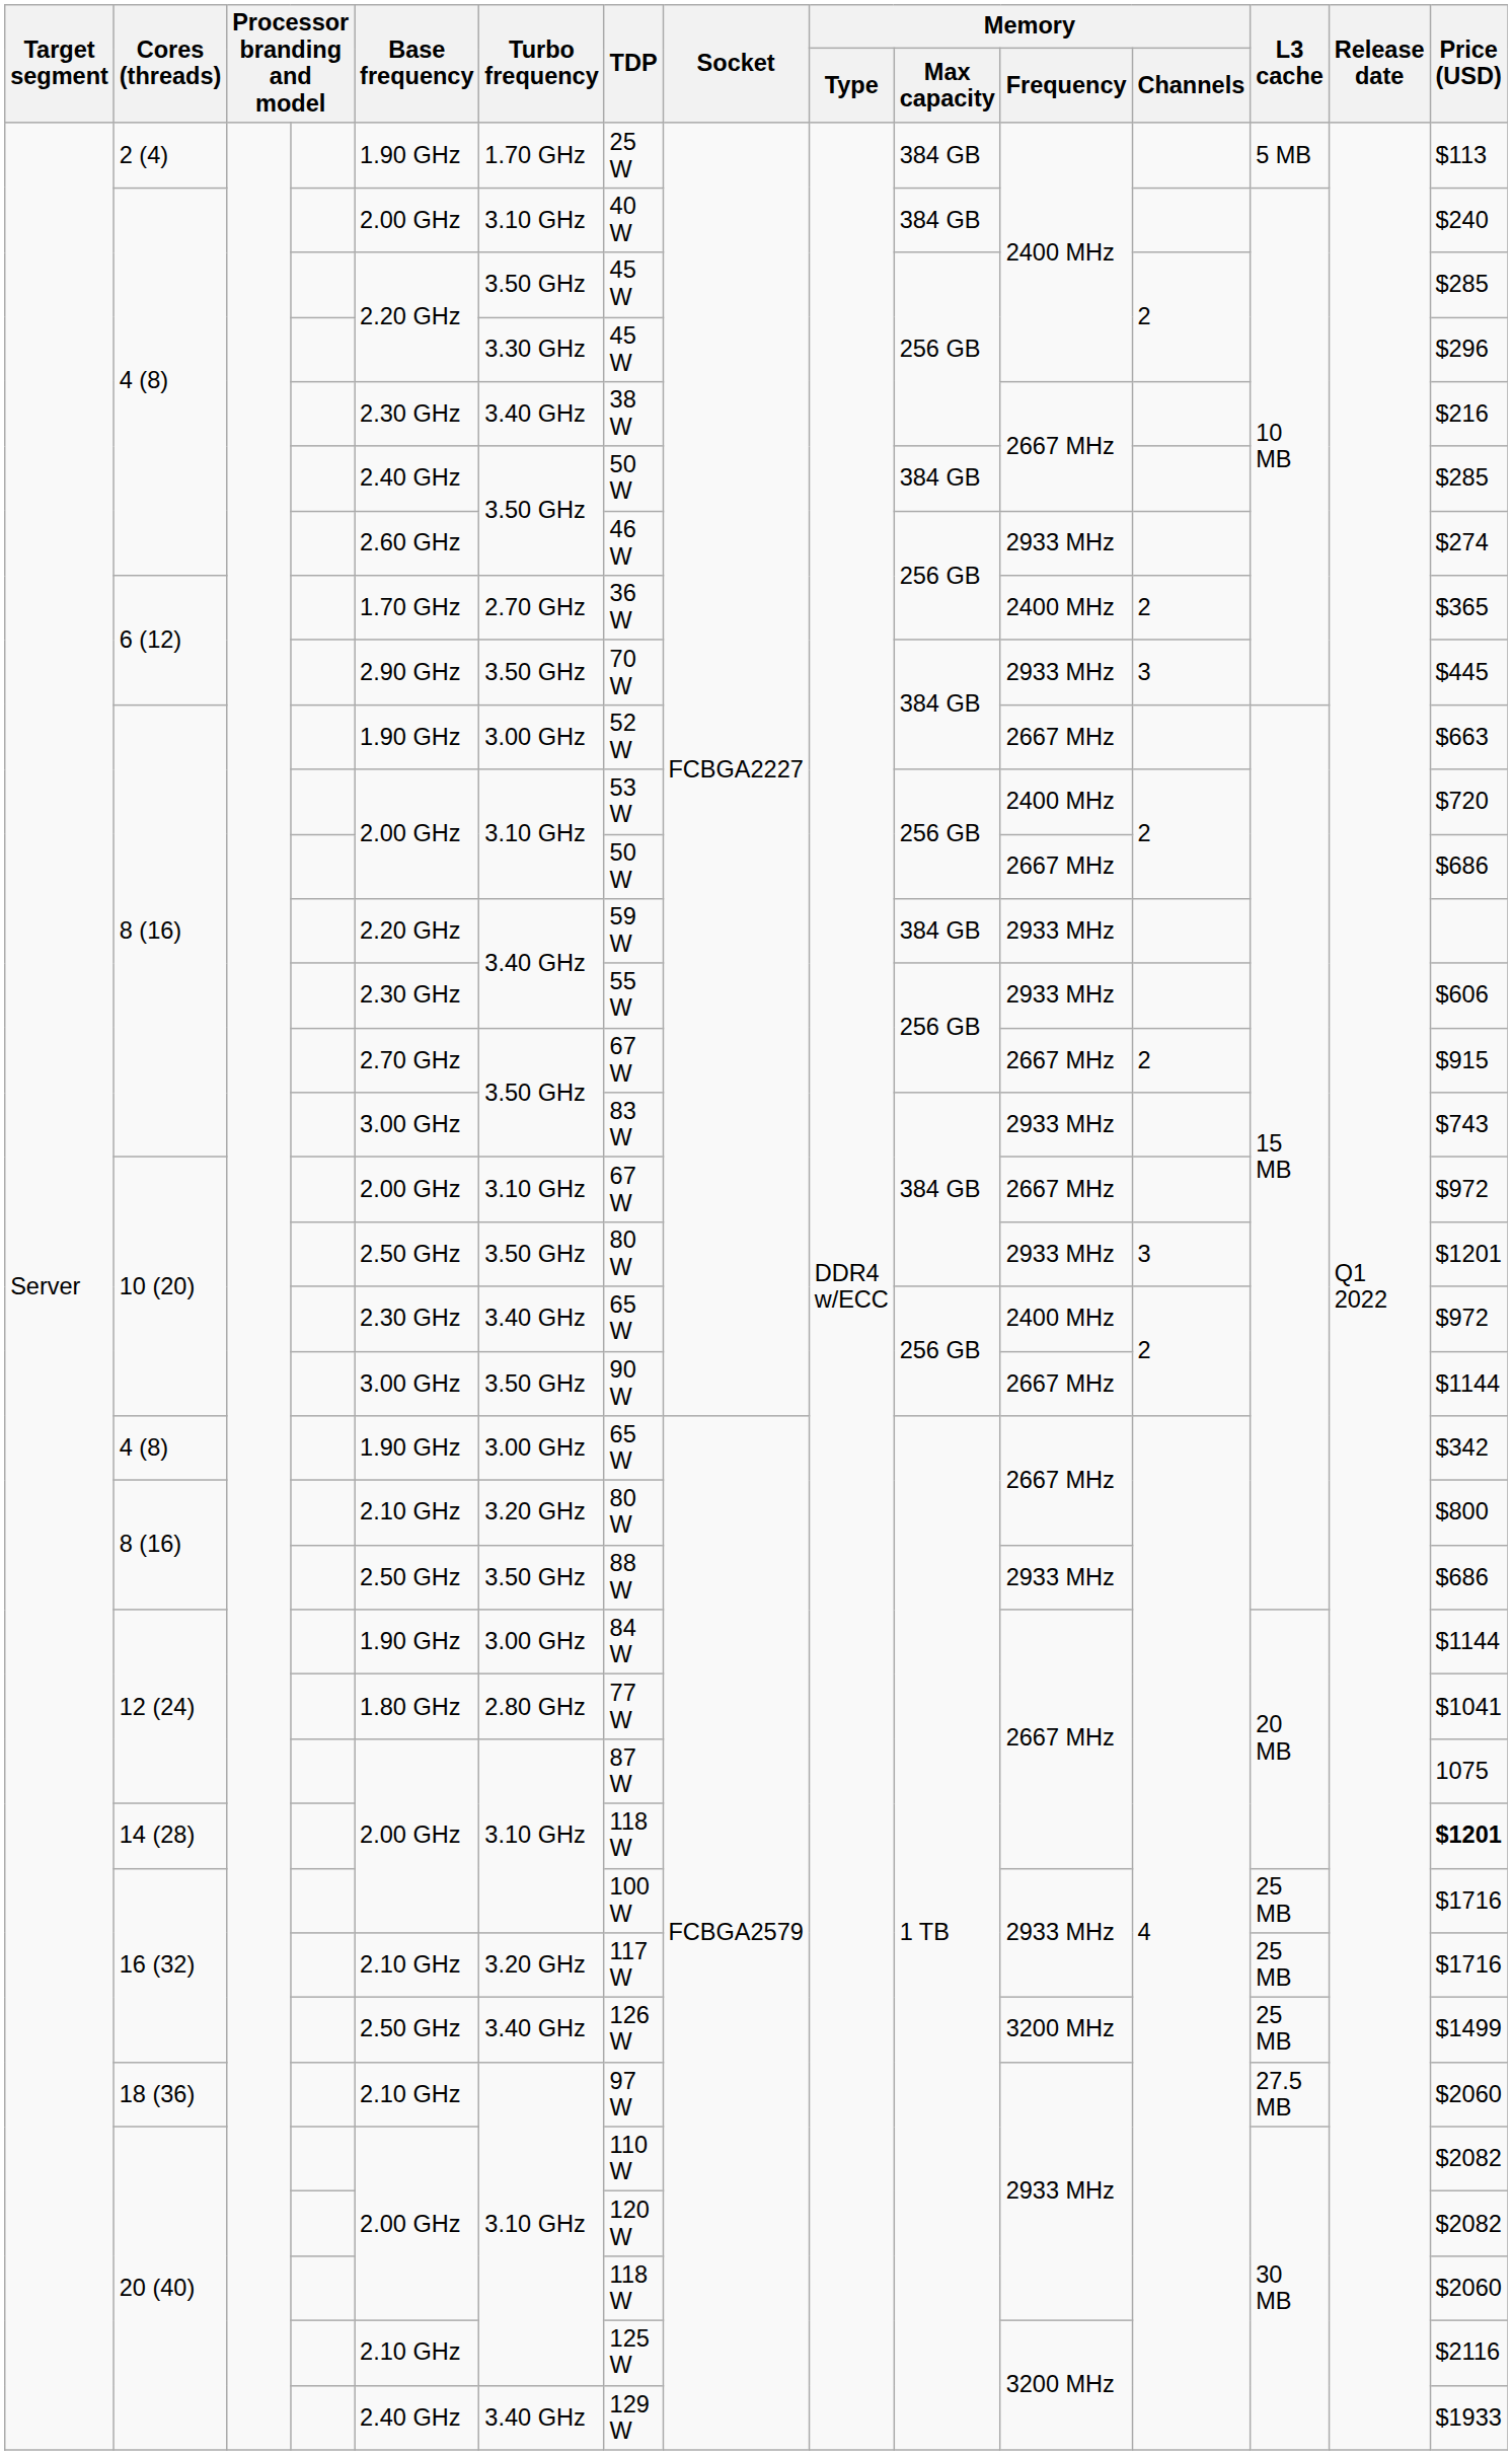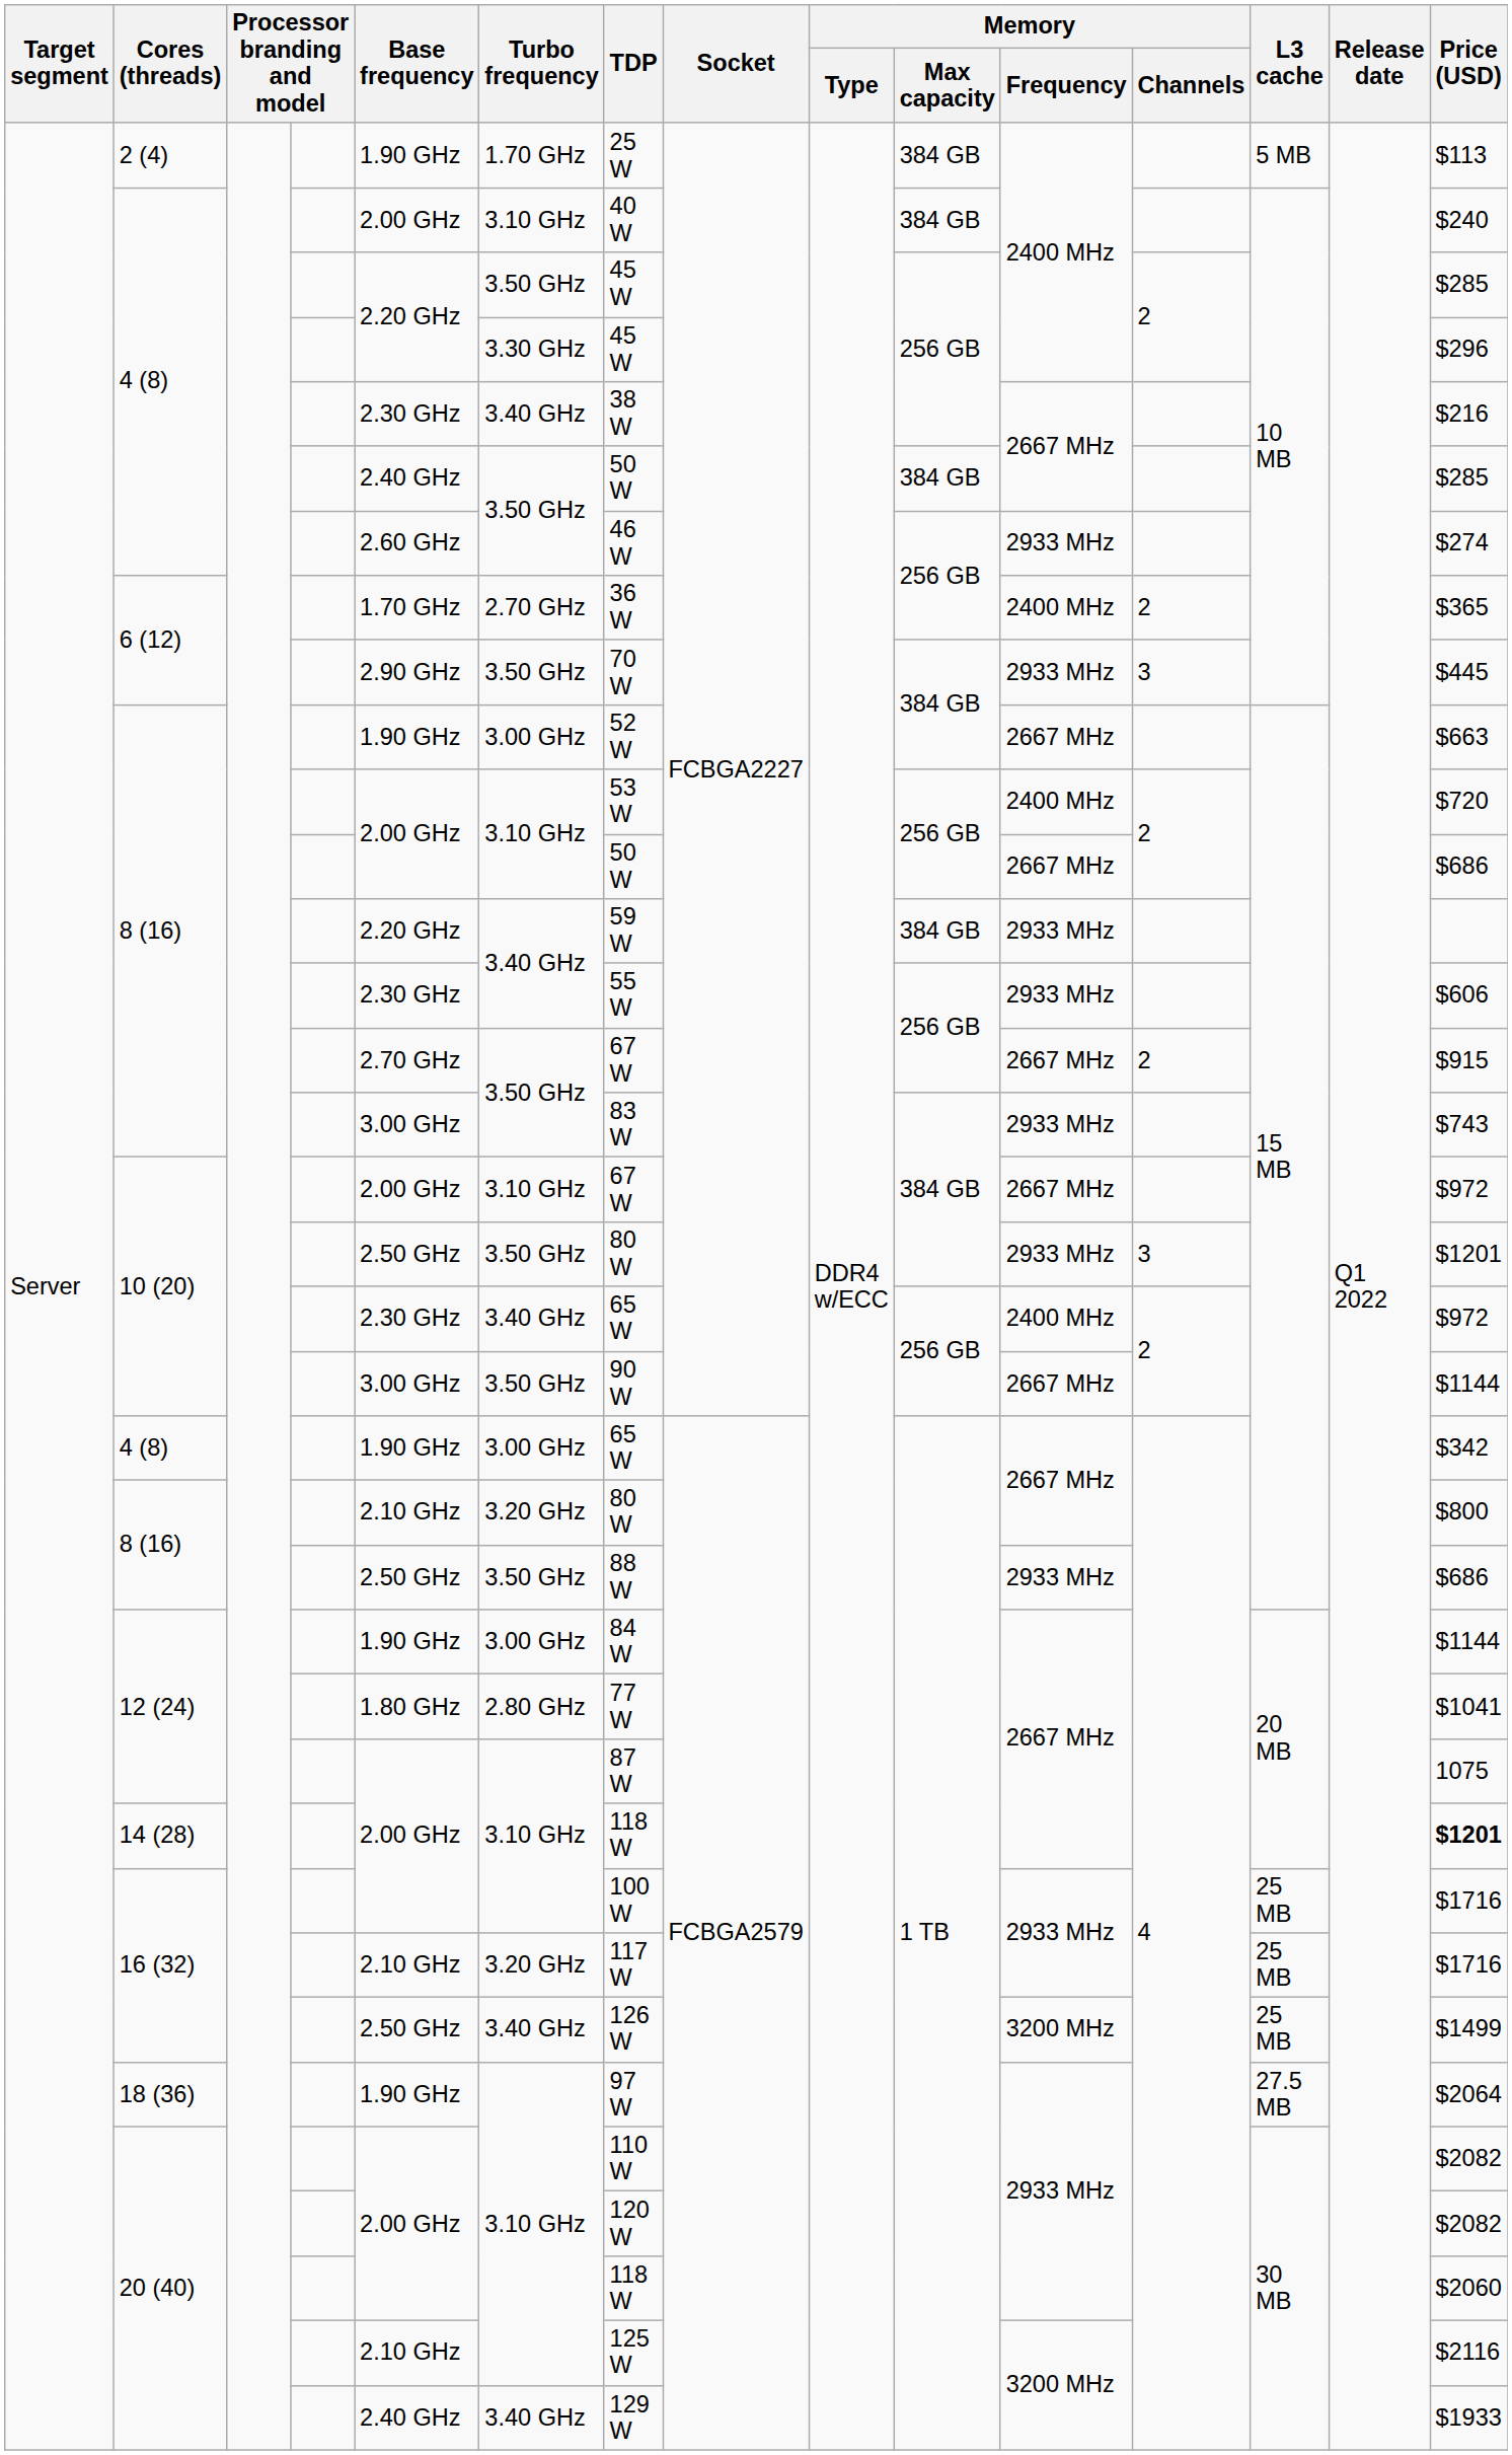 <table class="wikitable">
 <tr>
 <th rowspan="2">Target <br>segment</th>
 <th rowspan="2">Cores<br>(threads)<br></th>
 <th rowspan="2" colspan="2">Processor<br>branding<br>and model</th>
 <th rowspan="2">Base<br>frequency</th>
 <th rowspan="2">Turbo<br>frequency</th>
 <th rowspan="2">TDP</th>
 <th rowspan="2">Socket</th>
 <th colspan="4" style="text-align:center;">Memory</th>
 <th rowspan="2">L3<br>cache</th>
 <th rowspan="2">Release date</th>
 <th rowspan="2">Price<br>(USD)</th>
 </tr>
 <tr>
 <th>Type</th>
 <th>Max capacity </th>
 <th>Frequency</th>
 <th>Channels</th>
 </tr>
 <tr>
 <td rowspan="36">Server</td>
 <td>2 (4)</td>
 <td rowspan="36"></td>
 <td></td>
 <td>1.90 GHz</td>
 <td>1.70 GHz</td>
 <td>25 W</td>
 <td rowspan="20">FCBGA2227</td>
 <td rowspan="36">DDR4 w/ECC</td>
 <td>384 GB</td>
 <td rowspan="4">2400 MHz</td>
 <td></td>
 <td>5 MB</td>
 <td rowspan="36">Q1 2022</td>
 <td>$113</td>
 </tr>
 <tr>
 <td rowspan="6">4 (8)</td>
 <td></td>
 <td>2.00 GHz</td>
 <td>3.10 GHz</td>
 <td>40 W</td>
 <td>384 GB</td>
 <td></td>
 <td rowspan="8">10 MB</td>
 <td>$240</td>
 </tr>
 <tr>
 <td></td>
 <td rowspan="2">2.20 GHz</td>
 <td>3.50 GHz</td>
 <td>45 W</td>
 <td rowspan="3">256 GB</td>
 <td rowspan="2">2</td>
 <td>$285</td>
 </tr>
 <tr>
 <td></td>
 <td>3.30 GHz</td>
 <td>45 W</td>
 <td>$296</td>
 </tr>
 <tr>
 <td></td>
 <td>2.30 GHz</td>
 <td>3.40 GHz</td>
 <td>38 W</td>
 <td rowspan="2">2667 MHz</td>
 <td></td>
 <td>$216</td>
 </tr>
 <tr>
 <td></td>
 <td>2.40 GHz</td>
 <td rowspan="2">3.50 GHz</td>
 <td>50 W</td>
 <td>384 GB</td>
 <td></td>
 <td>$285</td>
 </tr>
 <tr>
 <td></td>
 <td>2.60 GHz</td>
 <td>46 W</td>
 <td rowspan="2">256 GB</td>
 <td>2933 MHz</td>
 <td></td>
 <td>$274</td>
 </tr>
 <tr>
 <td rowspan="2">6 (12)</td>
 <td></td>
 <td>1.70 GHz</td>
 <td>2.70 GHz</td>
 <td>36 W</td>
 <td>2400 MHz</td>
 <td>2</td>
 <td>$365</td>
 </tr>
 <tr>
 <td></td>
 <td>2.90 GHz</td>
 <td>3.50 GHz</td>
 <td>70 W</td>
 <td rowspan="2">384 GB</td>
 <td>2933 MHz</td>
 <td>3</td>
 <td>$445</td>
 </tr>
 <tr>
 <td rowspan="7">8 (16)</td>
 <td></td>
 <td>1.90 GHz</td>
 <td>3.00 GHz</td>
 <td>52 W</td>
 <td>2667 MHz</td>
 <td></td>
 <td rowspan="14">15 MB</td>
 <td>$663</td>
 </tr>
 <tr>
 <td></td>
 <td rowspan="2">2.00 GHz</td>
 <td rowspan="2">3.10 GHz</td>
 <td>53 W</td>
 <td rowspan="2">256 GB</td>
 <td>2400 MHz</td>
 <td rowspan="2">2</td>
 <td>$720</td>
 </tr>
 <tr>
 <td></td>
 <td>50 W</td>
 <td>2667 MHz</td>
 <td>$686</td>
 </tr>
 <tr>
 <td></td>
 <td>2.20 GHz</td>
 <td rowspan="2">3.40 GHz</td>
 <td>59 W</td>
 <td>384 GB</td>
 <td>2933 MHz</td>
 <td></td>
 <td></td>
 </tr>
 <tr>
 <td></td>
 <td>2.30 GHz</td>
 <td>55 W</td>
 <td rowspan="2">256 GB</td>
 <td>2933 MHz</td>
 <td></td>
 <td>$606</td>
 </tr>
 <tr>
 <td></td>
 <td>2.70 GHz</td>
 <td rowspan="2">3.50 GHz</td>
 <td>67 W</td>
 <td>2667 MHz</td>
 <td>2</td>
 <td>$915</td>
 </tr>
 <tr>
 <td></td>
 <td>3.00 GHz</td>
 <td>83 W</td>
 <td rowspan="3">384 GB</td>
 <td>2933 MHz</td>
 <td></td>
 <td>$743</td>
 </tr>
 <tr>
 <td rowspan="4">10 (20)</td>
 <td></td>
 <td>2.00 GHz</td>
 <td>3.10 GHz</td>
 <td>67 W</td>
 <td>2667 MHz</td>
 <td></td>
 <td>$972</td>
 </tr>
 <tr>
 <td></td>
 <td>2.50 GHz</td>
 <td>3.50 GHz</td>
 <td>80 W</td>
 <td>2933 MHz</td>
 <td>3</td>
 <td>$1201</td>
 </tr>
 <tr>
 <td></td>
 <td>2.30 GHz</td>
 <td>3.40 GHz</td>
 <td>65 W</td>
 <td rowspan="2">256 GB</td>
 <td>2400 MHz</td>
 <td rowspan="2">2</td>
 <td>$972</td>
 </tr>
 <tr>
 <td></td>
 <td>3.00 GHz</td>
 <td>3.50 GHz</td>
 <td>90 W</td>
 <td>2667 MHz</td>
 <td>$1144</td>
 </tr>
 <tr>
 <td>4 (8)</td>
 <td></td>
 <td>1.90 GHz</td>
 <td>3.00 GHz</td>
 <td>65 W</td>
 <td rowspan="16">FCBGA2579</td>
 <td rowspan="16">1 TB</td>
 <td rowspan="2">2667 MHz</td>
 <td rowspan="16">4</td>
 <td>$342</td>
 </tr>
 <tr>
 <td rowspan="2">8 (16)</td>
 <td></td>
 <td>2.10 GHz</td>
 <td>3.20 GHz</td>
 <td>80 W</td>
 <td>$800</td>
 </tr>
 <tr>
 <td></td>
 <td>2.50 GHz</td>
 <td>3.50 GHz</td>
 <td>88 W</td>
 <td>2933 MHz</td>
 <td>$686</td>
 </tr>
 <tr>
 <td rowspan="3">12 (24)</td>
 <td></td>
 <td>1.90 GHz</td>
 <td>3.00 GHz</td>
 <td>84 W</td>
 <td rowspan="4">2667 MHz</td>
 <td rowspan="4">20 MB</td>
 <td>$1144</td>
 </tr>
 <tr>
 <td></td>
 <td>1.80 GHz</td>
 <td>2.80 GHz</td>
 <td>77 W</td>
 <td>$1041</td>
 </tr>
 <tr>
 <td></td>
 <td rowspan="3">2.00 GHz</td>
 <td rowspan="3">3.10 GHz</td>
 <td>87 W</td>
 <td>1075</td>
 </tr>
 <tr>
 <td>14 (28)</td>
 <td></td>
 <td>118 W</td>
 <td><strong>$1201</strong></td>
 </tr>
 <tr>
 <td rowspan="3">16 (32)</td>
 <td></td>
 <td>100 W</td>
 <td rowspan="2">2933 MHz</td>
 <td>25 MB</td>
 <td>$1716</td>
 </tr>
 <tr>
 <td></td>
 <td>2.10 GHz</td>
 <td>3.20 GHz</td>
 <td>117 W</td>
 <td>25 MB</td>
 <td>$1716</td>
 </tr>
 <tr>
 <td></td>
 <td>2.50 GHz</td>
 <td>3.40 GHz</td>
 <td>126 W</td>
 <td>3200 MHz</td>
 <td>25 MB</td>
 <td>$1499</td>
 </tr>
 <tr>
 <td>18 (36)</td>
 <td></td>
-<td>2.10 GHz</td>
+<td>1.90 GHz</td>
 <td rowspan="5">3.10 GHz</td>
 <td>97 W</td>
 <td rowspan="4">2933 MHz</td>
 <td>27.5 MB</td>
-<td>$2060</td>
+<td>$2064</td>
 </tr>
 <tr>
 <td rowspan="5">20 (40)</td>
 <td></td>
 <td rowspan="3">2.00 GHz</td>
 <td>110 W</td>
 <td rowspan="5">30 MB</td>
 <td>$2082</td>
 </tr>
 <tr>
 <td></td>
 <td>120 W</td>
 <td>$2082</td>
 </tr>
 <tr>
 <td></td>
 <td>118 W</td>
 <td>$2060</td>
 </tr>
 <tr>
 <td></td>
 <td>2.10 GHz</td>
 <td>125 W</td>
 <td rowspan="2">3200 MHz</td>
 <td>$2116</td>
 </tr>
 <tr>
 <td></td>
 <td>2.40 GHz</td>
 <td>3.40 GHz</td>
 <td>129 W</td>
 <td s>$1933</td>
 </tr>
 </table>
